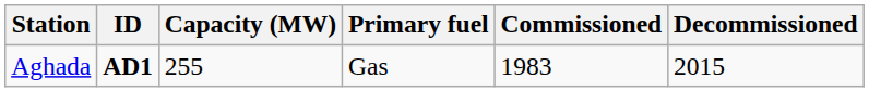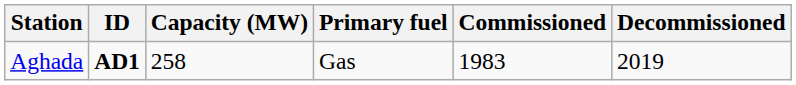 <table class="wikitable">
 <tr>
 <th>Station</th>
 <th>ID</th>
 <th>Capacity (MW)</th>
 <th>Primary fuel</th>
 <th>Commissioned</th>
 <th>Decommissioned</th>
 </tr>
 <tr>
 <td><a href='#'>Aghada</a></td>
 <td><strong>AD1</strong></td>
-<td>255</td>
+<td>258</td>
 <td>Gas</td>
 <td>1983</td>
-<td>2015</td>
+<td>2019</td>
 </tr>
 </table>
